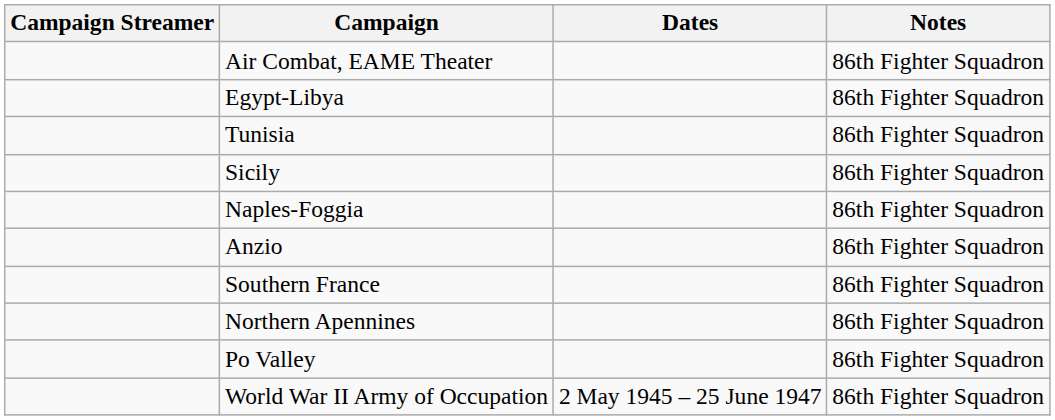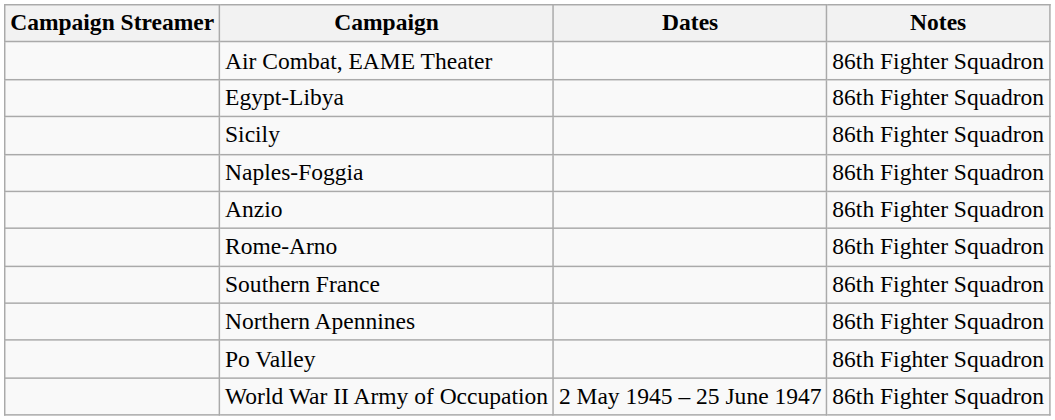 <table class="wikitable">
 <tr style="background:#efefef;">
 <th>Campaign Streamer</th>
 <th>Campaign</th>
 <th>Dates</th>
 <th>Notes</th>
 </tr>
 <tr>
 <td></td>
 <td>Air Combat, EAME Theater</td>
 <td></td>
 <td>86th Fighter Squadron</td>
 </tr>
 <tr>
 <td></td>
 <td>Egypt-Libya</td>
 <td></td>
 <td>86th Fighter Squadron</td>
 </tr>
 <tr>
 <td></td>
-<td>Tunisia</td>
-<td></td>
-<td>86th Fighter Squadron</td>
-</tr>
-<tr>
-<td></td>
 <td>Sicily</td>
 <td></td>
 <td>86th Fighter Squadron</td>
 </tr>
 <tr>
 <td></td>
 <td>Naples-Foggia</td>
 <td></td>
 <td>86th Fighter Squadron</td>
 </tr>
 <tr>
 <td></td>
 <td>Anzio</td>
+<td></td>
+<td>86th Fighter Squadron</td>
+</tr>
+<tr>
+<td></td>
+<td>Rome-Arno</td>
 <td></td>
 <td>86th Fighter Squadron</td>
 </tr>
 <tr>
 <td></td>
 <td>Southern France</td>
 <td></td>
 <td>86th Fighter Squadron</td>
 </tr>
 <tr>
 <td></td>
 <td>Northern Apennines</td>
 <td></td>
 <td>86th Fighter Squadron</td>
 </tr>
 <tr>
 <td></td>
 <td>Po Valley</td>
 <td></td>
 <td>86th Fighter Squadron</td>
 </tr>
 <tr>
 <td></td>
 <td>World War II Army of Occupation</td>
 <td>2 May 1945 – 25 June 1947</td>
 <td>86th Fighter Squadron</td>
 </tr>
 </table>
